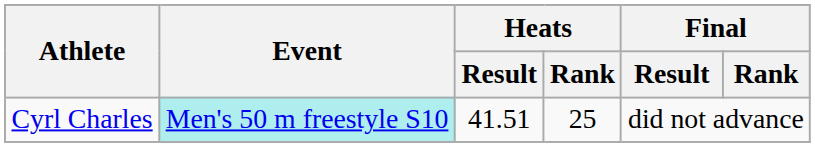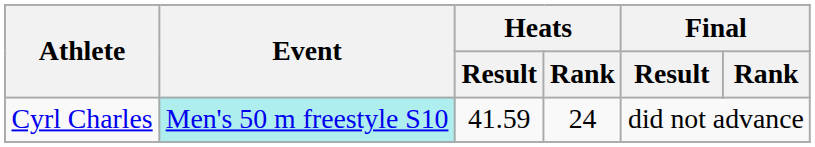 <table class=wikitable style="font-size:90%">
 <tr>
 <th rowspan="2">Athlete</th>
 <th rowspan="2">Event</th>
 <th colspan="2">Heats</th>
 <th colspan="2">Final</th>
 </tr>
 <tr>
 <th>Result</th>
 <th>Rank</th>
 <th>Result</th>
 <th>Rank</th>
 </tr>
 <tr>
 <td><a href='#'>Cyrl Charles</a></td>
 <td style="background: paleturquoise;"><a href='#'>Men's 50 m freestyle S10</a></td>
-<td align="center">41.51</td>
-<td align="center">25</td>
+<td align="center">41.59</td>
+<td align="center">24</td>
 <td align="center" colspan="2">did not advance</td>
 </tr>
 </table>
